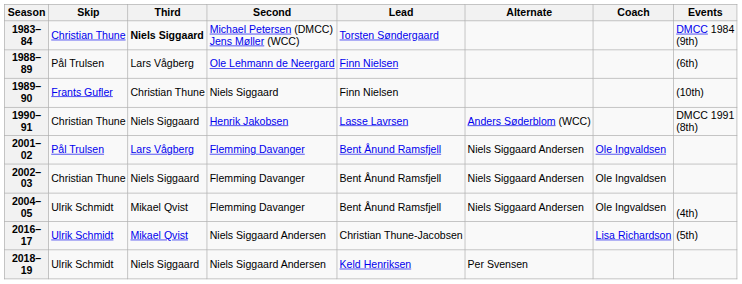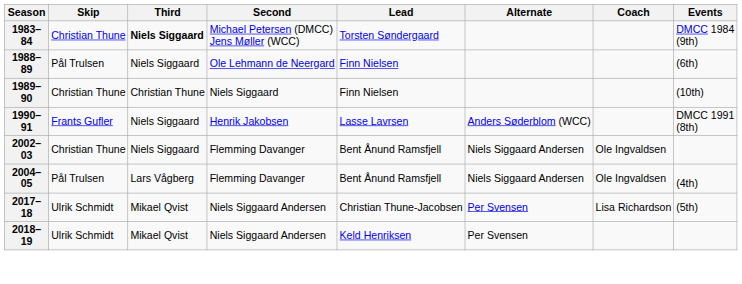 <table class="wikitable">
 <tr>
 <th scope="col" width=60>Season</th>
 <th scope="col">Skip</th>
 <th scope="col">Third</th>
 <th scope="col">Second</th>
 <th scope="col">Lead</th>
 <th scope="col">Alternate</th>
 <th scope="col">Coach</th>
 <th scope="col">Events</th>
 </tr>
 <tr>
 <th scope="row">1983–84</th>
 <td><a href='#'>Christian Thune</a></td>
 <td><strong>Niels Siggaard</strong></td>
 <td><a href='#'>Michael Petersen</a> (DMCC)<br><a href='#'>Jens Møller</a> (WCC)</td>
 <td><a href='#'>Torsten Søndergaard</a></td>
 <td></td>
 <td></td>
 <td><a href='#'>DMCC</a> 1984 <br> (9th)</td>
 </tr>
 <tr>
 <th scope="row">1988–89</th>
 <td>Pål Trulsen</td>
-<td>Lars Vågberg</td>
+<td>Niels Siggaard</td>
 <td><a href='#'>Ole Lehmann de Neergard</a></td>
 <td><a href='#'>Finn Nielsen</a></td>
 <td></td>
 <td></td>
 <td> (6th)</td>
 </tr>
 <tr>
 <th scope="row">1989–90</th>
-<td><a href='#'>Frants Gufler</a></td>
+<td>Christian Thune</td>
 <td>Christian Thune</td>
 <td>Niels Siggaard</td>
 <td>Finn Nielsen</td>
 <td></td>
 <td></td>
 <td> (10th)</td>
 </tr>
 <tr>
 <th scope="row">1990–91</th>
-<td>Christian Thune</td>
+<td><a href='#'>Frants Gufler</a></td>
 <td>Niels Siggaard</td>
 <td><a href='#'>Henrik Jakobsen</a></td>
 <td><a href='#'>Lasse Lavrsen</a></td>
 <td><a href='#'>Anders Søderblom</a> (WCC)</td>
 <td></td>
 <td>DMCC 1991 <br> (8th)</td>
-</tr>
-<tr>
-<th scope="row">2001–02</th>
-<td><a href='#'>Pål Trulsen</a></td>
-<td><a href='#'>Lars Vågberg</a></td>
-<td><a href='#'>Flemming Davanger</a></td>
-<td><a href='#'>Bent Ånund Ramsfjell</a></td>
-<td>Niels Siggaard Andersen</td>
-<td><a href='#'>Ole Ingvaldsen</a></td>
-<td> </td>
 </tr>
 <tr>
 <th scope="row">2002–03</th>
 <td>Christian Thune</td>
 <td>Niels Siggaard</td>
 <td>Flemming Davanger</td>
 <td>Bent Ånund Ramsfjell</td>
 <td>Niels Siggaard Andersen</td>
 <td>Ole Ingvaldsen</td>
 <td> </td>
 </tr>
 <tr>
 <th scope="row">2004–05</th>
-<td>Ulrik Schmidt</td>
-<td>Mikael Qvist</td>
+<td>Pål Trulsen</td>
+<td>Lars Vågberg</td>
 <td>Flemming Davanger</td>
 <td>Bent Ånund Ramsfjell</td>
 <td>Niels Siggaard Andersen</td>
 <td>Ole Ingvaldsen</td>
 <td> <br> (4th)</td>
 </tr>
 <tr>
-<th scope="row">2016–17</th>
-<td><a href='#'>Ulrik Schmidt</a></td>
-<td><a href='#'>Mikael Qvist</a></td>
+<th scope="row">2017–18</th>
+<td>Ulrik Schmidt</td>
+<td>Mikael Qvist</td>
 <td>Niels Siggaard Andersen</td>
 <td>Christian Thune-Jacobsen</td>
-<td></td>
-<td><a href='#'>Lisa Richardson</a></td>
+<td><a href='#'>Per Svensen</a></td>
+<td>Lisa Richardson</td>
 <td> (5th)</td>
 </tr>
 <tr>
 <th scope="row">2018–19</th>
 <td>Ulrik Schmidt</td>
-<td>Niels Siggaard</td>
+<td>Mikael Qvist</td>
 <td>Niels Siggaard Andersen</td>
 <td><a href='#'>Keld Henriksen</a></td>
 <td>Per Svensen</td>
 <td></td>
 <td> </td>
 </tr>
 </table>
